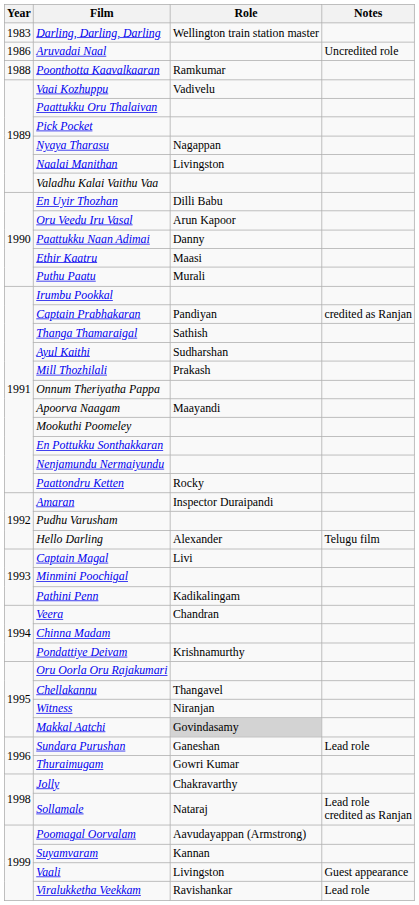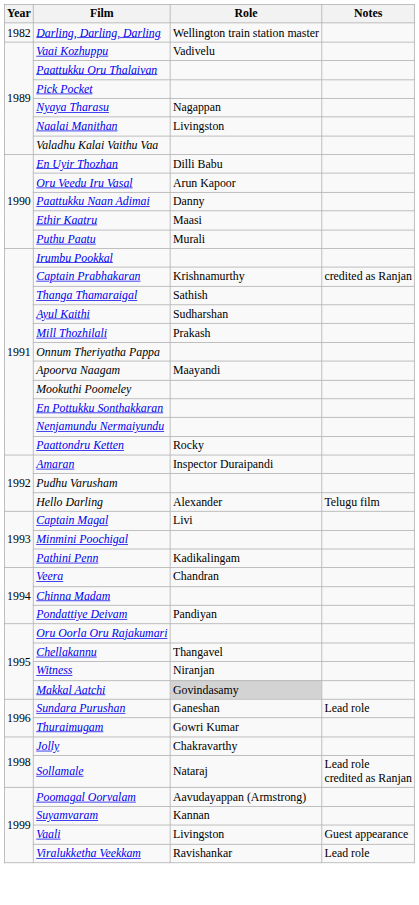 <table class="wikitable sortable">
 <tr>
 <th scope="col">Year</th>
 <th scope="col">Film</th>
 <th scope="col">Role</th>
 <th scope="col" class="unsortable">Notes</th>
 </tr>
 <tr>
-<td>1983</td>
+<td>1982</td>
 <td><em><a href='#'>Darling, Darling, Darling</a></em></td>
 <td>Wellington train station master</td>
-<td></td>
-</tr>
-<tr>
-<td>1986</td>
-<td><em><a href='#'>Aruvadai Naal</a></em></td>
-<td></td>
-<td>Uncredited role</td>
-</tr>
-<tr>
-<td>1988</td>
-<td><em><a href='#'>Poonthotta Kaavalkaaran</a></em></td>
-<td>Ramkumar</td>
 <td></td>
 </tr>
 <tr>
 <td rowspan='6'>1989</td>
 <td><em><a href='#'>Vaai Kozhuppu</a></em></td>
 <td>Vadivelu</td>
 <td></td>
 </tr>
 <tr>
 <td><em><a href='#'>Paattukku Oru Thalaivan</a></em></td>
 <td></td>
 <td></td>
 </tr>
 <tr>
 <td><em><a href='#'>Pick Pocket</a></em></td>
 <td></td>
 <td></td>
 </tr>
 <tr>
 <td><em><a href='#'>Nyaya Tharasu</a></em></td>
 <td>Nagappan</td>
 <td></td>
 </tr>
 <tr>
 <td><em><a href='#'>Naalai Manithan</a></em></td>
 <td>Livingston</td>
 <td></td>
 </tr>
 <tr>
 <td><em>Valadhu Kalai Vaithu Vaa</em></td>
 <td></td>
 <td></td>
 </tr>
 <tr>
 <td rowspan='5'>1990</td>
 <td><em><a href='#'>En Uyir Thozhan</a></em></td>
 <td>Dilli  Babu</td>
 <td></td>
 </tr>
 <tr>
 <td><em><a href='#'>Oru Veedu Iru Vasal</a></em></td>
 <td>Arun Kapoor</td>
 <td></td>
 </tr>
 <tr>
 <td><em><a href='#'>Paattukku Naan Adimai</a></em></td>
 <td>Danny</td>
 <td></td>
 </tr>
 <tr>
 <td><em><a href='#'>Ethir Kaatru</a></em></td>
 <td>Maasi</td>
 <td></td>
 </tr>
 <tr>
 <td><em><a href='#'>Puthu Paatu</a></em></td>
 <td>Murali</td>
 <td></td>
 </tr>
 <tr>
 <td rowspan='11'>1991</td>
 <td><em><a href='#'>Irumbu Pookkal</a></em></td>
 <td></td>
 <td></td>
 </tr>
 <tr>
 <td><em><a href='#'>Captain Prabhakaran</a></em></td>
-<td>Pandiyan</td>
+<td>Krishnamurthy</td>
 <td>credited as Ranjan</td>
 </tr>
 <tr>
 <td><em><a href='#'>Thanga Thamaraigal</a></em></td>
 <td>Sathish</td>
 <td></td>
 </tr>
 <tr>
 <td><em><a href='#'>Ayul Kaithi</a></em></td>
 <td>Sudharshan</td>
 <td></td>
 </tr>
 <tr>
 <td><em><a href='#'>Mill Thozhilali</a></em></td>
 <td>Prakash</td>
 <td></td>
 </tr>
 <tr>
 <td><em>Onnum Theriyatha Pappa</em></td>
 <td></td>
 <td></td>
 </tr>
 <tr>
 <td><em>Apoorva Naagam</em></td>
 <td>Maayandi</td>
 <td></td>
 </tr>
 <tr>
 <td><em>Mookuthi Poomeley</em></td>
 <td></td>
 <td></td>
 </tr>
 <tr>
 <td><em><a href='#'>En Pottukku Sonthakkaran</a></em></td>
 <td></td>
 <td></td>
 </tr>
 <tr>
 <td><em><a href='#'>Nenjamundu Nermaiyundu</a></em></td>
 <td></td>
 <td></td>
 </tr>
 <tr>
 <td><em><a href='#'>Paattondru Ketten</a></em></td>
 <td>Rocky</td>
 <td></td>
 </tr>
 <tr>
 <td rowspan="3">1992</td>
 <td><em><a href='#'>Amaran</a></em></td>
 <td>Inspector Duraipandi</td>
 <td></td>
 </tr>
 <tr>
 <td><em>Pudhu Varusham</em></td>
 <td></td>
 <td></td>
 </tr>
 <tr>
 <td><em>Hello Darling</em></td>
 <td>Alexander</td>
 <td>Telugu film</td>
 </tr>
 <tr>
 <td rowspan='3'>1993</td>
 <td><em><a href='#'>Captain Magal</a></em></td>
 <td>Livi</td>
 <td></td>
 </tr>
 <tr>
 <td><em><a href='#'>Minmini Poochigal</a></em></td>
 <td></td>
 <td></td>
 </tr>
 <tr>
 <td><em><a href='#'>Pathini Penn</a></em></td>
 <td>Kadikalingam</td>
 <td></td>
 </tr>
 <tr>
 <td rowspan='3'>1994</td>
 <td><em><a href='#'>Veera</a></em></td>
 <td>Chandran</td>
 <td></td>
 </tr>
 <tr>
 <td><em><a href='#'>Chinna Madam</a> </em></td>
 <td></td>
 <td></td>
 </tr>
 <tr>
 <td><em><a href='#'>Pondattiye Deivam</a> </em></td>
-<td>Krishnamurthy</td>
+<td>Pandiyan</td>
 <td></td>
 </tr>
 <tr>
 <td rowspan='4'>1995</td>
 <td><em><a href='#'>Oru Oorla Oru Rajakumari</a></em></td>
 <td></td>
 <td></td>
 </tr>
 <tr>
 <td><em><a href='#'>Chellakannu</a></em></td>
 <td>Thangavel</td>
 <td></td>
 </tr>
 <tr>
 <td><em><a href='#'>Witness</a></em></td>
 <td>Niranjan</td>
 <td></td>
 </tr>
 <tr>
 <td><em><a href='#'>Makkal Aatchi</a></em></td>
 <td style="background: lightgrey;">Govindasamy</td>
 <td></td>
 </tr>
 <tr>
 <td rowspan='2'>1996</td>
 <td><em><a href='#'>Sundara Purushan</a></em></td>
 <td>Ganeshan</td>
 <td>Lead role</td>
 </tr>
 <tr>
 <td><em><a href='#'>Thuraimugam</a></em></td>
 <td>Gowri Kumar</td>
 <td></td>
 </tr>
 <tr>
 <td rowspan='2'>1998</td>
 <td><em><a href='#'>Jolly</a></em></td>
 <td>Chakravarthy</td>
 <td></td>
 </tr>
 <tr>
 <td><em><a href='#'>Sollamale</a></em></td>
 <td>Nataraj</td>
 <td>Lead role<br>credited as Ranjan</td>
 </tr>
 <tr>
 <td rowspan='4'>1999</td>
 <td><em><a href='#'>Poomagal Oorvalam</a></em></td>
 <td>Aavudayappan (Armstrong)</td>
 <td></td>
 </tr>
 <tr>
 <td><em><a href='#'>Suyamvaram</a></em></td>
 <td>Kannan</td>
 <td></td>
 </tr>
 <tr>
 <td><em><a href='#'>Vaali</a></em></td>
 <td>Livingston</td>
 <td>Guest appearance</td>
 </tr>
 <tr>
 <td><em><a href='#'>Viralukketha Veekkam</a></em></td>
 <td>Ravishankar</td>
 <td>Lead role</td>
 </tr>
 </table>
